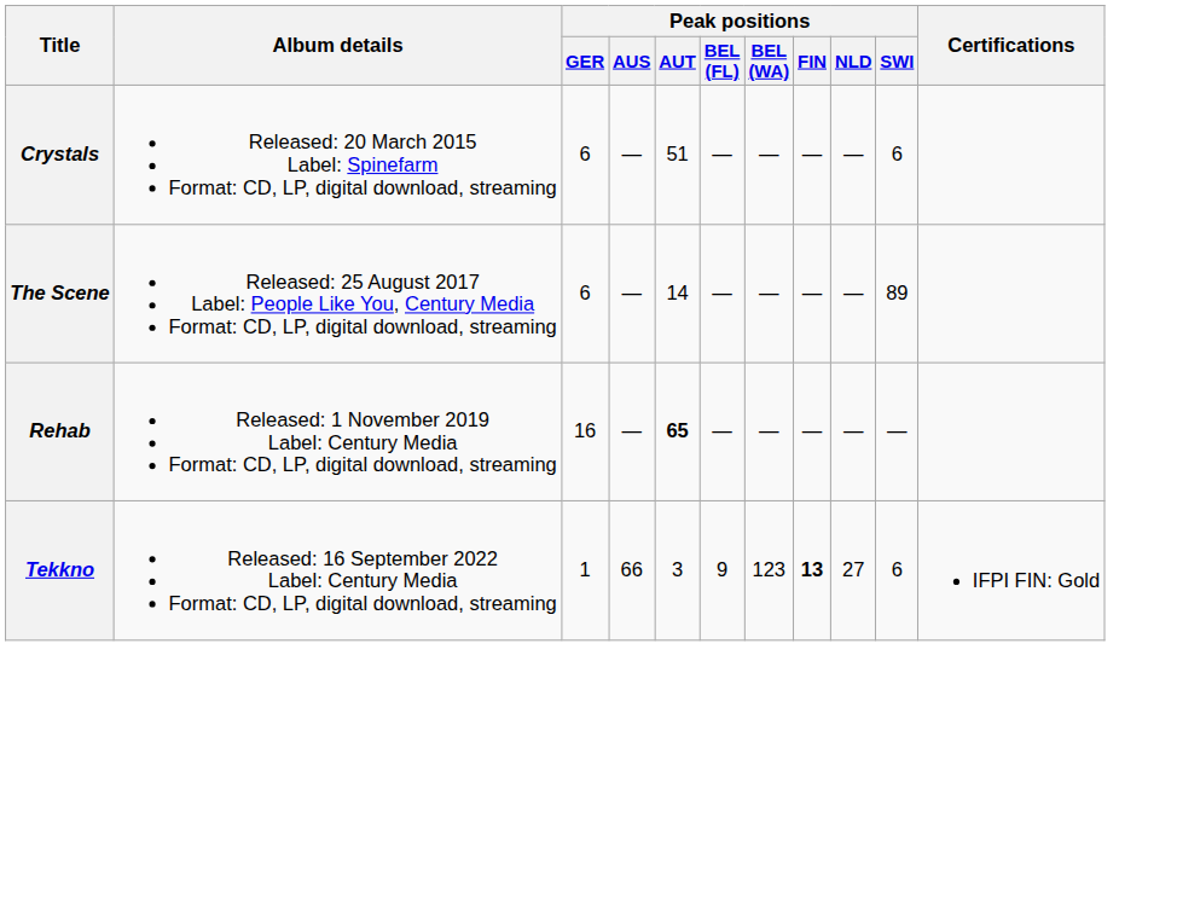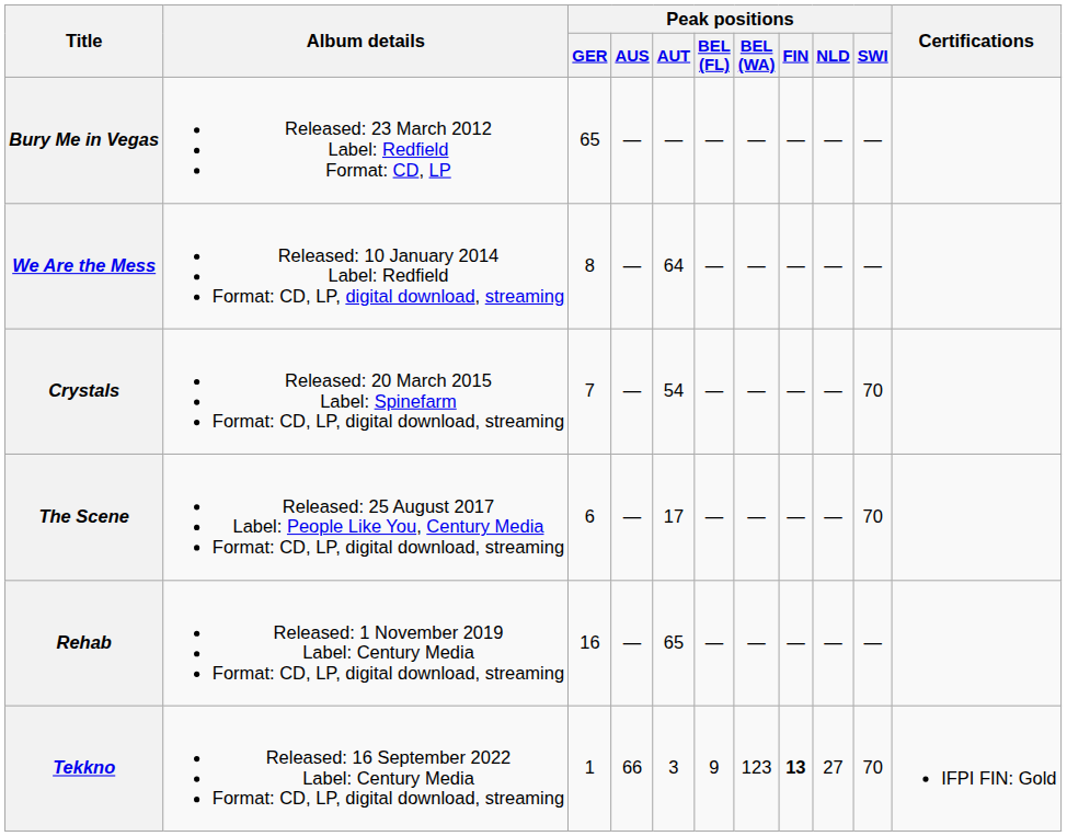 <table class="wikitable plainrowheaders" style="text-align:center;">
 <tr>
 <th scope="col" rowspan="2">Title</th>
 <th scope="col" rowspan="2">Album details</th>
 <th scope="col" colspan="8">Peak positions</th>
 <th scope="col" rowspan="2">Certifications</th>
 </tr>
 <tr>
 <th scope="col" style="width=3em; font-size:90%"><a href='#'>GER</a><br></th>
 <th scope="col" style="width=3em; font-size:90%"><a href='#'>AUS</a><br></th>
 <th scope="col" style="width=3em; font-size:90%"><a href='#'>AUT</a><br></th>
 <th scope="col" style="width=3em; font-size:90%"><a href='#'>BEL<br>(FL)</a><br></th>
 <th scope="col" style="width=3em; font-size:90%"><a href='#'>BEL<br>(WA)</a><br></th>
 <th scope="col" style="width=3em; font-size:90%"><a href='#'>FIN</a><br></th>
 <th scope="col" style="width=3em; font-size:90%"><a href='#'>NLD</a><br></th>
 <th scope="col" style="width=3em; font-size:90%"><a href='#'>SWI</a><br></th>
 </tr>
 <tr>
-<th scope="row"><em>Crystals</em></th>
-<td><br><ul><li>Released: 20 March 2015</li><li>Label: <a href='#'>Spinefarm</a></li><li>Format: CD, LP, digital download, streaming</li></ul></td>
-<td>6</td>
-<td>—</td>
-<td>51</td>
+<th scope="row"><em>Bury Me in Vegas</em></th>
+<td><br><ul><li>Released: 23 March 2012</li><li>Label: <a href='#'>Redfield</a></li><li>Format: <a href='#'>CD</a>, <a href='#'>LP</a></li></ul></td>
+<td>65</td>
 <td>—</td>
 <td>—</td>
 <td>—</td>
 <td>—</td>
-<td>6</td>
+<td>—</td>
+<td>—</td>
+<td>—</td>
+<td></td>
+</tr>
+<tr>
+<th scope="row"><em><a href='#'>We Are the Mess</a></em></th>
+<td><br><ul><li>Released: 10 January 2014</li><li>Label: Redfield</li><li>Format: CD, LP, <a href='#'>digital download</a>, <a href='#'>streaming</a></li></ul></td>
+<td>8</td>
+<td>—</td>
+<td>64</td>
+<td>—</td>
+<td>—</td>
+<td>—</td>
+<td>—</td>
+<td>—</td>
+<td></td>
+</tr>
+<tr>
+<th scope="row"><em>Crystals</em></th>
+<td><br><ul><li>Released: 20 March 2015</li><li>Label: <a href='#'>Spinefarm</a></li><li>Format: CD, LP, digital download, streaming</li></ul></td>
+<td>7</td>
+<td>—</td>
+<td>54</td>
+<td>—</td>
+<td>—</td>
+<td>—</td>
+<td>—</td>
+<td>70</td>
 <td></td>
 </tr>
 <tr>
 <th scope="row"><em>The Scene</em></th>
 <td><br><ul><li>Released: 25 August 2017</li><li>Label: <a href='#'>People Like You</a>, <a href='#'>Century Media</a></li><li>Format: CD, LP, digital download, streaming</li></ul></td>
 <td>6</td>
 <td>—</td>
-<td>14</td>
+<td>17</td>
 <td>—</td>
 <td>—</td>
 <td>—</td>
 <td>—</td>
-<td>89</td>
+<td>70</td>
 <td></td>
 </tr>
 <tr>
 <th scope="row"><em>Rehab</em></th>
 <td><br><ul><li>Released: 1 November 2019</li><li>Label: Century Media</li><li>Format: CD, LP, digital download, streaming</li></ul></td>
 <td>16</td>
 <td>—</td>
-<td><strong>65</strong></td>
+<td>65</td>
 <td>—</td>
 <td>—</td>
 <td>—</td>
 <td>—</td>
 <td>—</td>
 <td></td>
 </tr>
 <tr>
 <th scope="row"><em><a href='#'>Tekkno</a></em></th>
 <td><br><ul><li>Released: 16 September 2022</li><li>Label: Century Media</li><li>Format: CD, LP, digital download, streaming</li></ul></td>
 <td>1</td>
 <td>66</td>
 <td>3</td>
 <td>9</td>
 <td>123</td>
 <td><strong>13</strong></td>
 <td>27</td>
-<td>6</td>
+<td>70</td>
 <td><br><ul><li>IFPI FIN: Gold</li></ul></td>
 </tr>
 </table>
